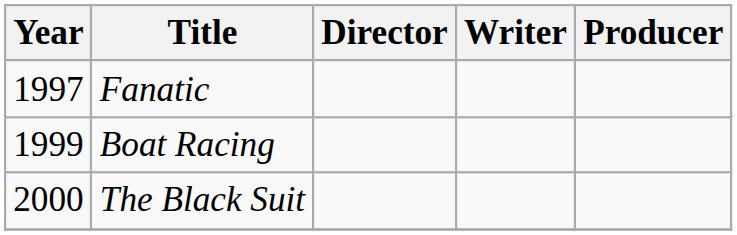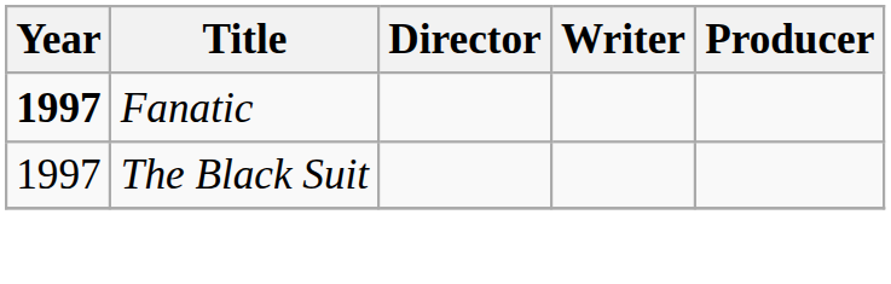 <table class="wikitable">
 <tr>
 <th>Year</th>
 <th>Title</th>
 <th>Director</th>
 <th>Writer</th>
 <th>Producer</th>
 </tr>
 <tr>
-<td>1997</td>
+<td><strong>1997</strong></td>
 <td><em>Fanatic</em></td>
 <td></td>
 <td></td>
 <td></td>
 </tr>
 <tr>
-<td>1999</td>
-<td><em>Boat Racing</em></td>
-<td></td>
-<td></td>
-<td></td>
-</tr>
-<tr>
-<td>2000</td>
+<td>1997</td>
 <td><em>The Black Suit</em></td>
 <td></td>
 <td></td>
 <td></td>
 </tr>
 <tr>
 </tr>
 </table>
